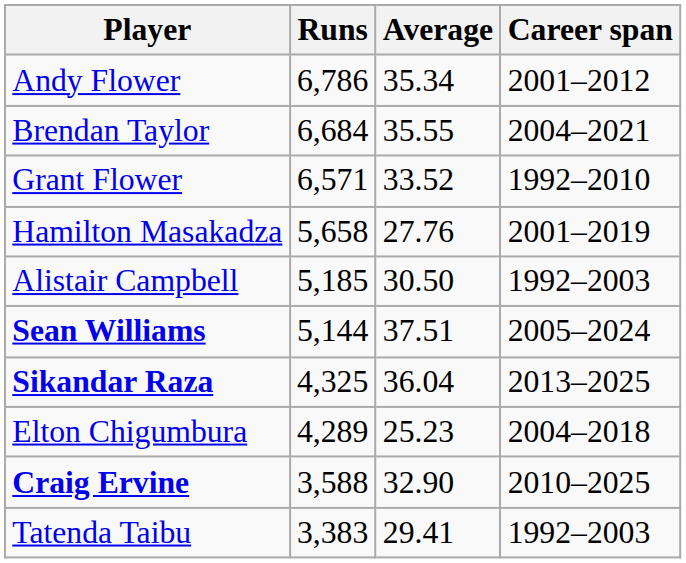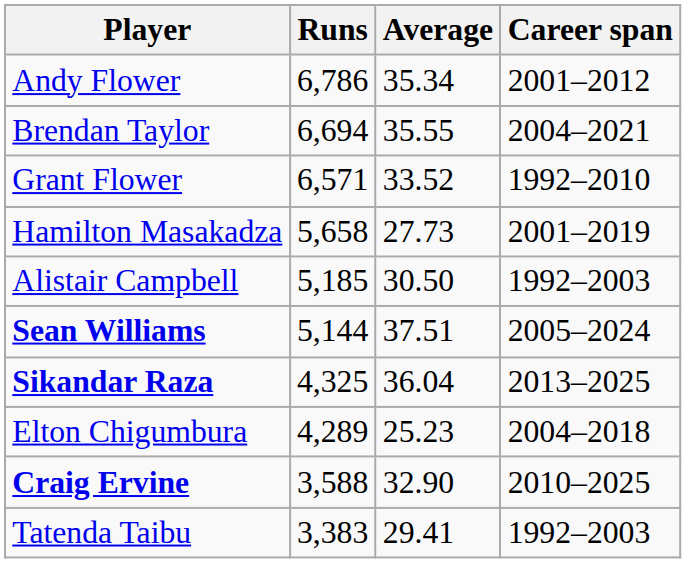 <table class="wikitable">
 <tr>
 <th>Player</th>
 <th>Runs</th>
 <th>Average</th>
 <th>Career span</th>
 </tr>
 <tr>
 <td><a href='#'>Andy Flower</a></td>
 <td>6,786</td>
 <td>35.34</td>
 <td>2001–2012</td>
 </tr>
 <tr>
 <td><a href='#'>Brendan Taylor</a></td>
-<td>6,684</td>
+<td>6,694</td>
 <td>35.55</td>
 <td>2004–2021</td>
 </tr>
 <tr>
 <td><a href='#'>Grant Flower</a></td>
 <td>6,571</td>
 <td>33.52</td>
 <td>1992–2010</td>
 </tr>
 <tr>
 <td><a href='#'>Hamilton Masakadza</a></td>
 <td>5,658</td>
-<td>27.76</td>
+<td>27.73</td>
 <td>2001–2019</td>
 </tr>
 <tr>
 <td><a href='#'>Alistair Campbell</a></td>
 <td>5,185</td>
 <td>30.50</td>
 <td>1992–2003</td>
 </tr>
 <tr>
 <td><strong><a href='#'>Sean Williams</a></strong></td>
 <td>5,144</td>
 <td>37.51</td>
 <td>2005–2024</td>
 </tr>
 <tr>
 <td><strong><a href='#'>Sikandar Raza</a></strong></td>
 <td>4,325</td>
 <td>36.04</td>
 <td>2013–2025</td>
 </tr>
 <tr>
 <td><a href='#'>Elton Chigumbura</a></td>
 <td>4,289</td>
 <td>25.23</td>
 <td>2004–2018</td>
 </tr>
 <tr>
 <td><strong><a href='#'>Craig Ervine</a></strong></td>
 <td>3,588</td>
 <td>32.90</td>
 <td>2010–2025</td>
 </tr>
 <tr>
 <td><a href='#'>Tatenda Taibu</a></td>
 <td>3,383</td>
 <td>29.41</td>
 <td>1992–2003</td>
 </tr>
 </table>
